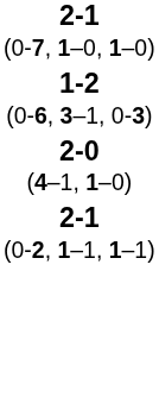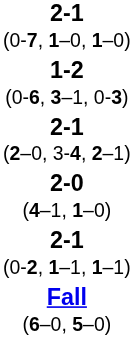 <table style="width:100%;" cellspacing="1">
 <tr>
 <th width=25%></th>
 <th width=10%></th>
 <th width=25%></th>
 </tr>
 <tr style=font-size:90%>
 <td align=right><strong></strong></td>
 <td align=center><strong> 2-1 </strong><br><small>(0-<strong>7</strong>, <strong>1</strong>–0, <strong>1</strong>–0)</small></td>
 <td></td>
 </tr>
 <tr style=font-size:90%>
 <td align=right></td>
 <td align=center><strong> 1-2 </strong><br><small>(0-<strong>6</strong>, <strong>3</strong>–1, 0-<strong>3</strong>)</small></td>
 <td><strong></strong></td>
 </tr>
 <tr style=font-size:90%>
 <td align=right><strong></strong></td>
+<td align=center><strong> 2-1 </strong><br><small>(<strong>2</strong>–0, 3-<strong>4</strong>, <strong>2</strong>–1)</small></td>
+<td></td>
+</tr>
+<tr style=font-size:90%>
+<td align=right><strong></strong></td>
 <td align=center><strong> 2-0 </strong><br><small>(<strong>4</strong>–1, <strong>1</strong>–0)</small></td>
 <td></td>
 </tr>
 <tr style=font-size:90%>
 <td align=right><strong></strong></td>
 <td align=center><strong> 2-1 </strong><br><small>(0-<strong>2</strong>, <strong>1</strong>–1, <strong>1</strong>–1)</small></td>
 <td></td>
 </tr>
+<tr style=font-size:90%>
+<td align=right><strong></strong></td>
+<td align=center><strong> <a href='#'>Fall</a> </strong><br><small>(<strong>6</strong>–0, <strong>5</strong>–0)</small></td>
+<td></td>
+</tr>
 </table>
